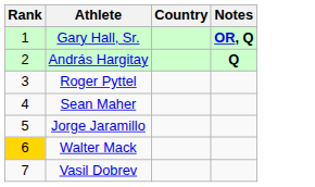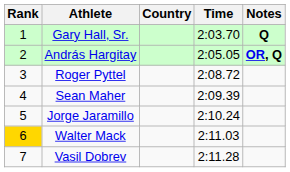 <table class="wikitable sortable" style="text-align:center">
 <tr>
 <th>Rank</th>
 <th>Athlete</th>
 <th>Country</th>
+<th>Time</th>
 <th>Notes</th>
 </tr>
 <tr bgcolor=ccffcc>
 <td>1</td>
 <td><a href='#'>Gary Hall, Sr.</a></td>
 <td align=left></td>
-<td><strong><a href='#'>OR</a>, Q</strong></td>
+<td>2:03.70</td>
+<td><strong> Q </strong></td>
 </tr>
 <tr bgcolor=ccffcc>
 <td>2</td>
 <td><a href='#'>András Hargitay</a></td>
 <td align=left></td>
-<td><strong> Q </strong></td>
+<td>2:05.05</td>
+<td><strong><a href='#'>OR</a>, Q</strong></td>
 </tr>
 <tr>
 <td>3</td>
 <td><a href='#'>Roger Pyttel</a></td>
 <td align=left></td>
+<td>2:08.72</td>
 <td><strong> </strong></td>
 </tr>
 <tr>
 <td>4</td>
 <td><a href='#'>Sean Maher</a></td>
 <td align=left></td>
+<td>2:09.39</td>
 <td><strong> </strong></td>
 </tr>
 <tr>
 <td>5</td>
 <td><a href='#'>Jorge Jaramillo</a></td>
 <td align=left></td>
+<td>2:10.24</td>
 <td><strong> </strong></td>
 </tr>
 <tr>
 <td style="background: gold;">6</td>
 <td><a href='#'>Walter Mack</a></td>
 <td align=left></td>
+<td>2:11.03</td>
 <td><strong> </strong></td>
 </tr>
 <tr>
 <td>7</td>
 <td><a href='#'>Vasil Dobrev</a></td>
 <td align=left></td>
+<td>2:11.28</td>
 <td><strong> </strong></td>
 </tr>
 </table>
